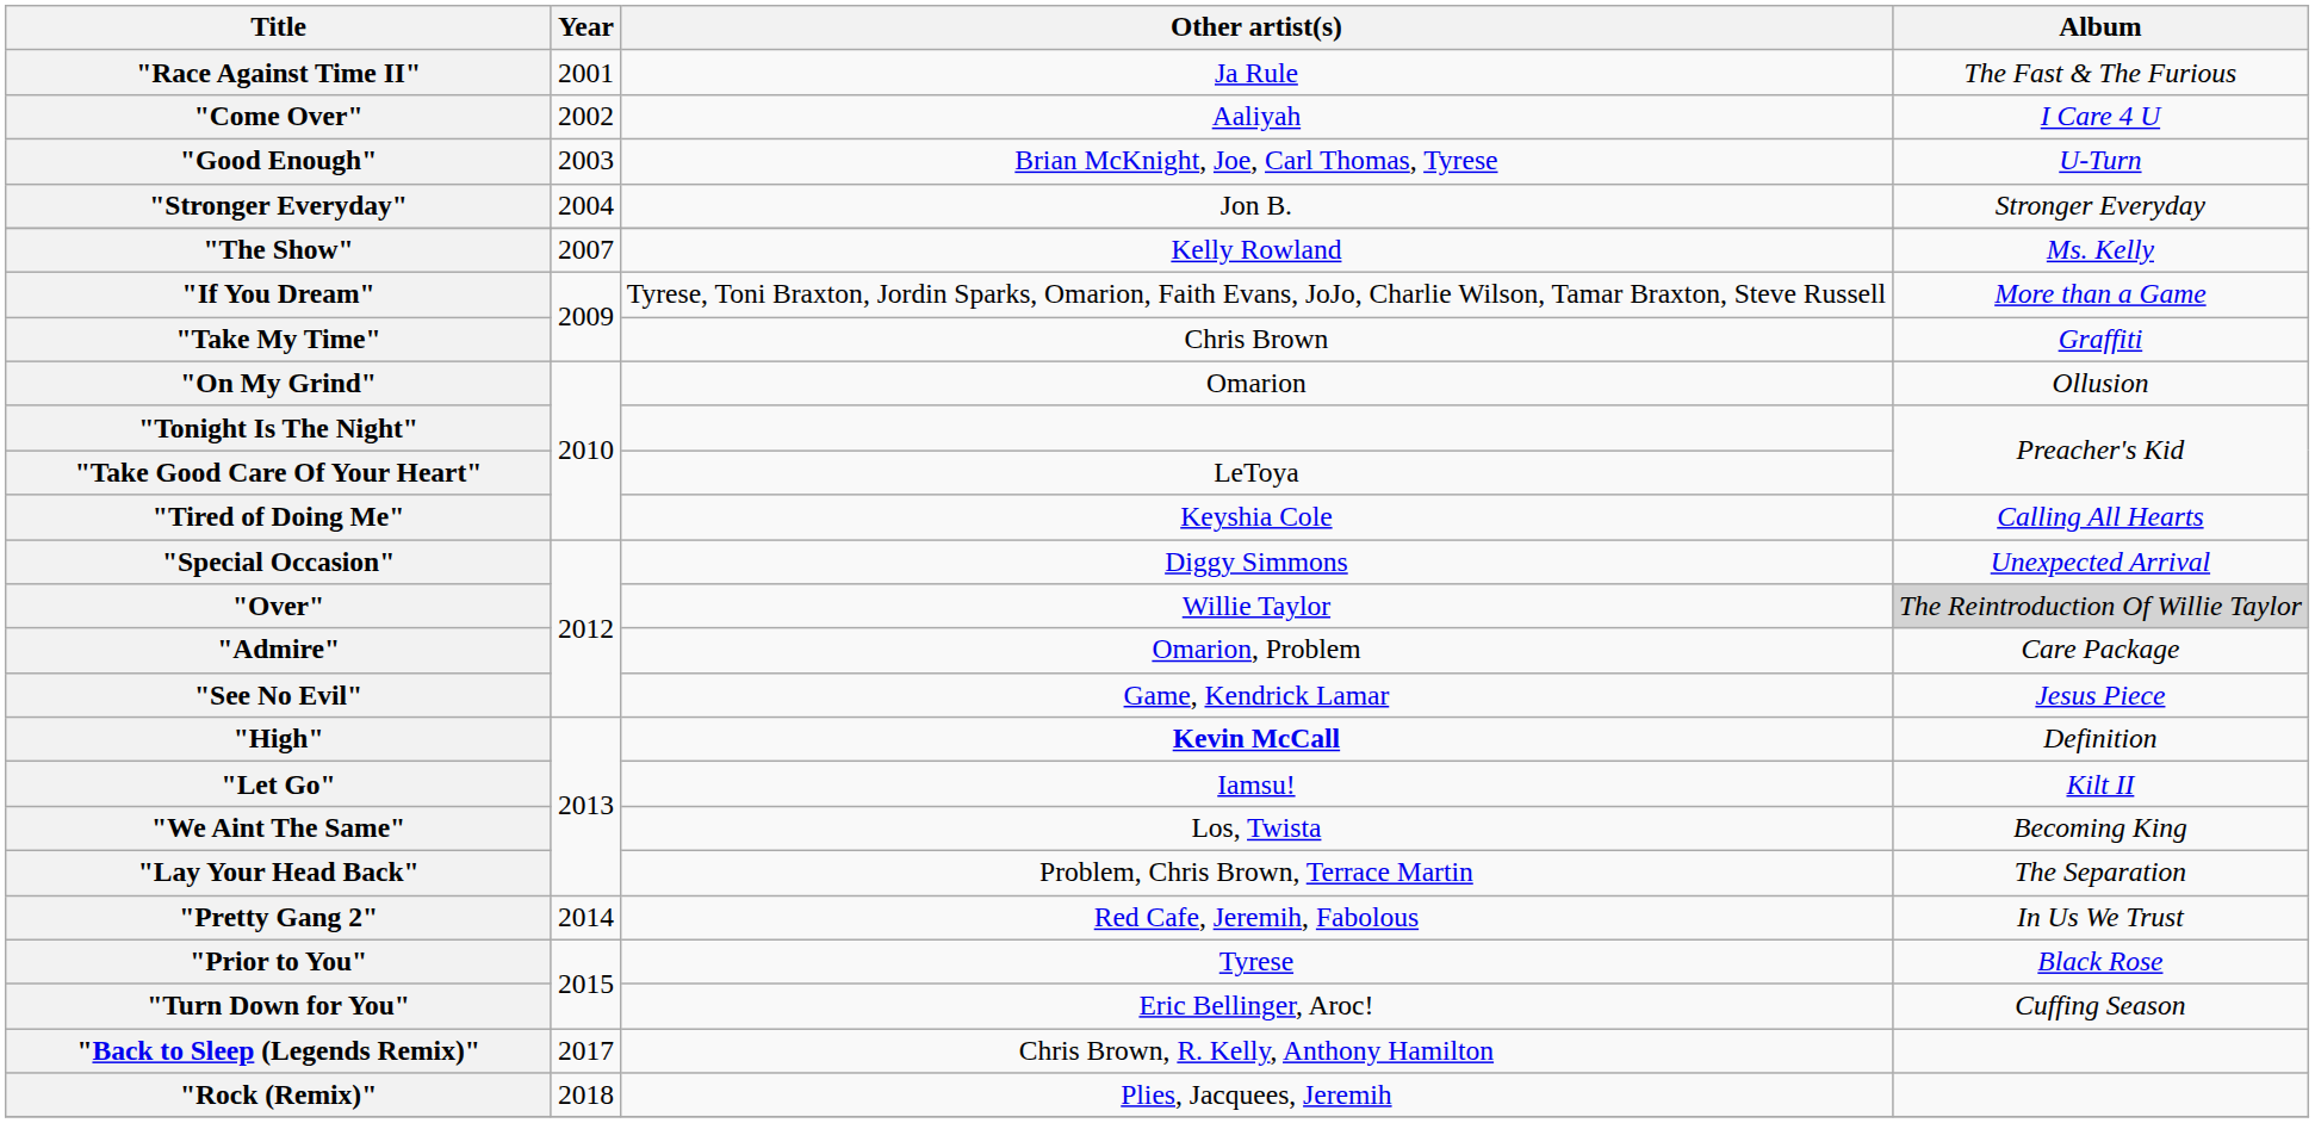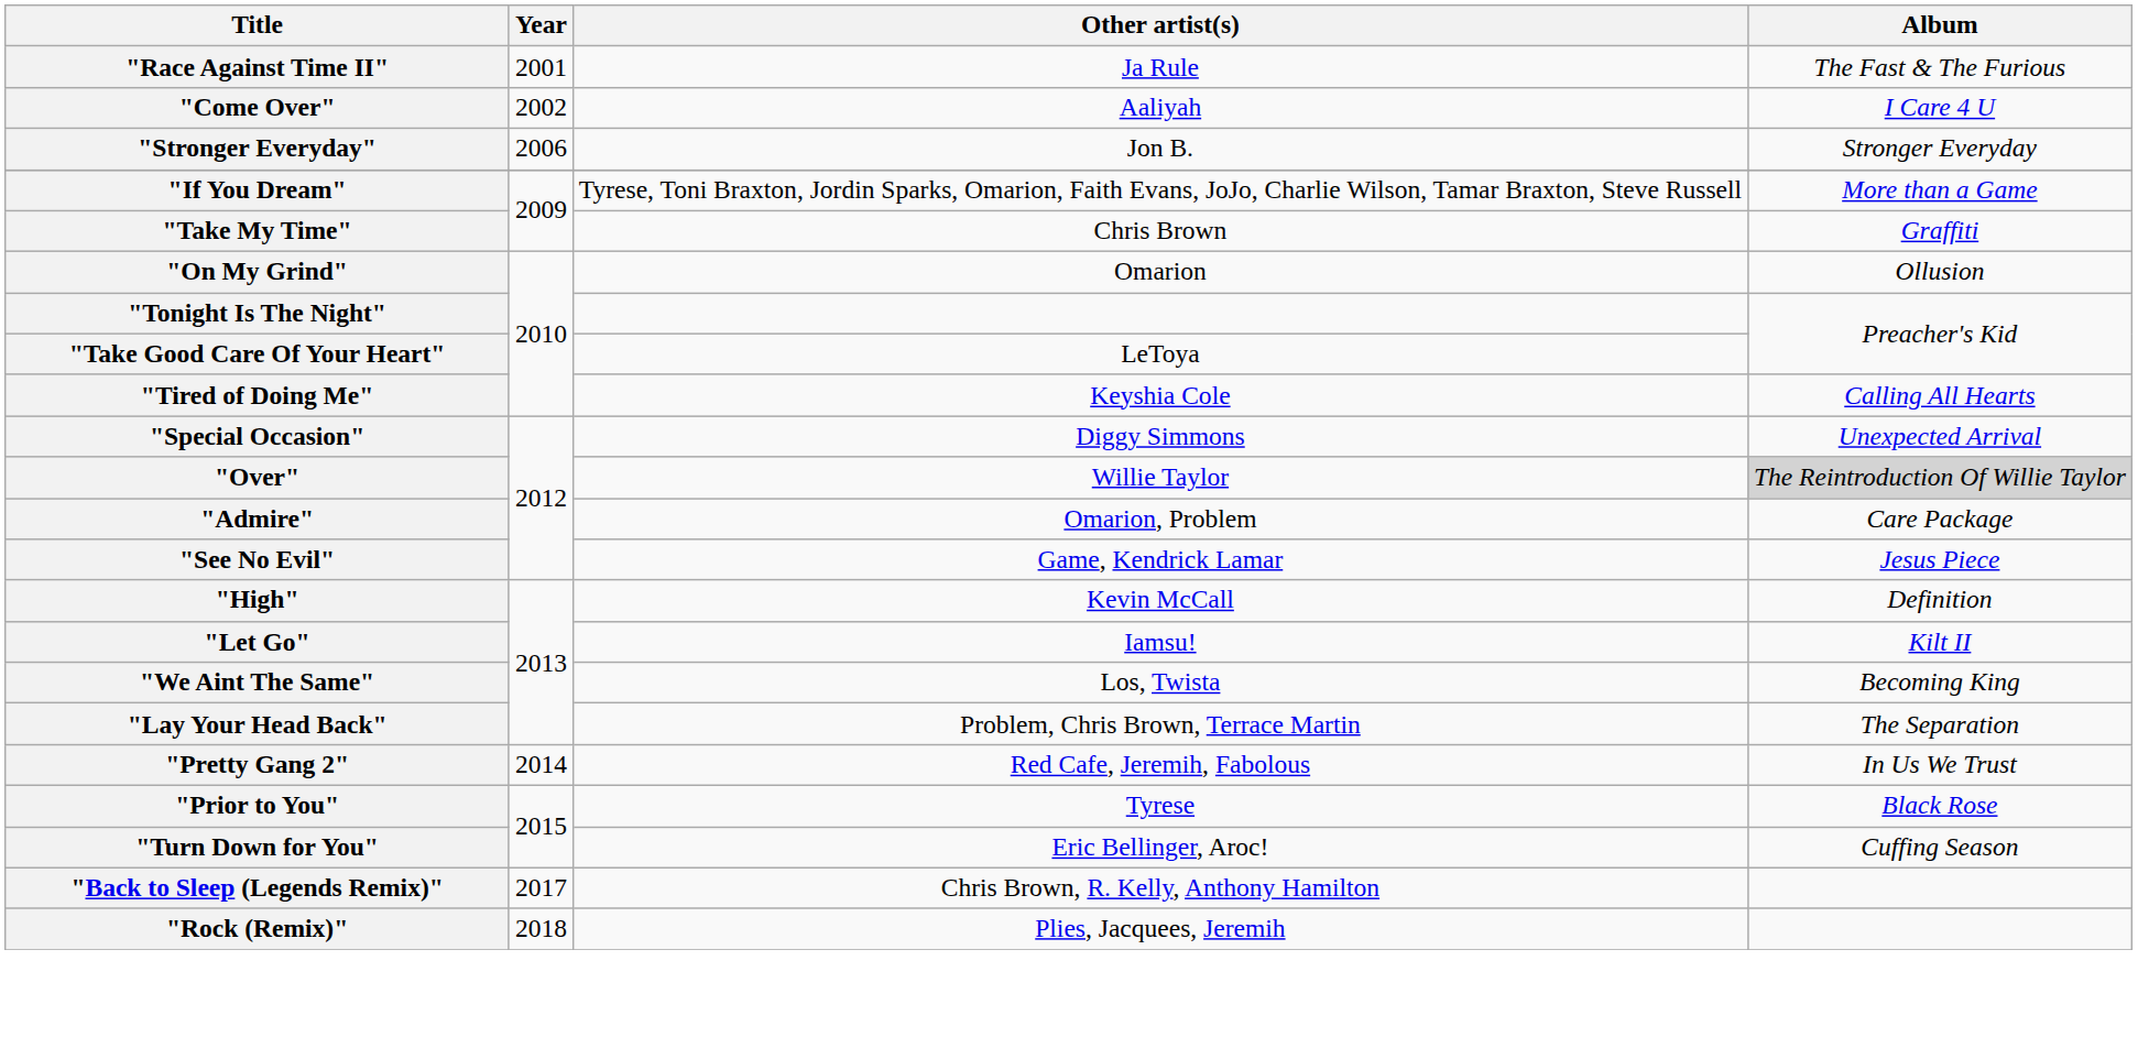 <table class="wikitable plainrowheaders" style="text-align:center;">
 <tr>
 <th scope="col" style="width:19em;">Title</th>
 <th scope="col">Year</th>
 <th scope="col">Other artist(s)</th>
 <th scope="col">Album</th>
 </tr>
 <tr>
 <th scope="row">"Race Against Time II"</th>
 <td>2001</td>
 <td><a href='#'>Ja Rule</a></td>
 <td><em>The Fast & The Furious</em></td>
 </tr>
 <tr>
 <th scope="row">"Come Over"</th>
 <td>2002</td>
 <td><a href='#'>Aaliyah</a></td>
 <td><em><a href='#'>I Care 4 U</a></em></td>
 </tr>
 <tr>
-<th scope="row">"Good Enough"</th>
-<td>2003</td>
-<td><a href='#'>Brian McKnight</a>, <a href='#'>Joe</a>, <a href='#'>Carl Thomas</a>, <a href='#'>Tyrese</a></td>
-<td><em><a href='#'>U-Turn</a></em></td>
-</tr>
-<tr>
 <th scope="row">"Stronger Everyday"</th>
-<td>2004</td>
+<td>2006</td>
 <td>Jon B.</td>
 <td><em>Stronger Everyday</em></td>
 </tr>
 <tr>
-</tr>
-<tr>
-<th scope="row">"The Show"</th>
-<td>2007</td>
-<td><a href='#'>Kelly Rowland</a></td>
-<td><em><a href='#'>Ms. Kelly</a></em></td>
 </tr>
 <tr>
 <th scope="row">"If You Dream"</th>
 <td rowspan="2">2009</td>
 <td>Tyrese, Toni Braxton, Jordin Sparks, Omarion, Faith Evans, JoJo, Charlie Wilson, Tamar Braxton, Steve Russell</td>
 <td><em><a href='#'>More than a Game</a></em></td>
 </tr>
 <tr>
 <th scope="row">"Take My Time"</th>
 <td>Chris Brown</td>
 <td><em><a href='#'>Graffiti</a></em></td>
 </tr>
 <tr>
 <th scope="row">"On My Grind"</th>
 <td rowspan="4">2010</td>
 <td>Omarion</td>
 <td><em>Ollusion</em></td>
 </tr>
 <tr>
 <th scope="row">"Tonight Is The Night"</th>
 <td></td>
 <td rowspan="2"><em>Preacher's Kid</em></td>
 </tr>
 <tr>
 <th scope="row">"Take Good Care Of Your Heart"</th>
 <td>LeToya</td>
 </tr>
 <tr>
 <th scope="row">"Tired of Doing Me"</th>
 <td><a href='#'>Keyshia Cole</a></td>
 <td><em><a href='#'>Calling All Hearts</a></em></td>
 </tr>
 <tr>
 <th scope="row">"Special Occasion"</th>
 <td rowspan="4">2012</td>
 <td><a href='#'>Diggy Simmons</a></td>
 <td><em><a href='#'>Unexpected Arrival</a></em></td>
 </tr>
 <tr>
 <th scope="row">"Over"</th>
 <td><a href='#'>Willie Taylor</a></td>
 <td style="background: lightgrey;"><em>The Reintroduction Of Willie Taylor</em></td>
 </tr>
 <tr>
 <th scope="row">"Admire"</th>
 <td><a href='#'>Omarion</a>, Problem</td>
 <td><em>Care Package</em></td>
 </tr>
 <tr>
 <th scope="row">"See No Evil"</th>
 <td><a href='#'>Game</a>, <a href='#'>Kendrick Lamar</a></td>
 <td><em><a href='#'>Jesus Piece</a></em></td>
 </tr>
 <tr>
 <th scope="row">"High"</th>
 <td rowspan="4">2013</td>
-<td><strong><a href='#'>Kevin McCall</a></strong></td>
+<td><a href='#'>Kevin McCall</a></td>
 <td><em>Definition</em></td>
 </tr>
 <tr>
 <th scope="row">"Let Go"</th>
 <td><a href='#'>Iamsu!</a></td>
 <td><em><a href='#'>Kilt II</a></em></td>
 </tr>
 <tr>
 <th scope="row">"We Aint The Same"</th>
 <td>Los, <a href='#'>Twista</a></td>
 <td><em>Becoming King</em></td>
 </tr>
 <tr>
 <th scope="row">"Lay Your Head Back"</th>
 <td>Problem, Chris Brown, <a href='#'>Terrace Martin</a></td>
 <td><em>The Separation</em></td>
 </tr>
 <tr>
 <th scope="row">"Pretty Gang 2"</th>
 <td>2014</td>
 <td><a href='#'>Red Cafe</a>, <a href='#'>Jeremih</a>, <a href='#'>Fabolous</a></td>
 <td><em>In Us We Trust</em></td>
 </tr>
 <tr>
 <th scope="row">"Prior to You"</th>
 <td rowspan="2">2015</td>
 <td><a href='#'>Tyrese</a></td>
 <td><em><a href='#'>Black Rose</a></em></td>
 </tr>
 <tr>
 <th scope="row">"Turn Down for You"</th>
 <td><a href='#'>Eric Bellinger</a>, Aroc!</td>
 <td><em>Cuffing Season</em></td>
 </tr>
 <tr>
 <th scope="row">"<a href='#'>Back to Sleep</a> (Legends Remix)"</th>
 <td>2017</td>
 <td>Chris Brown, <a href='#'>R. Kelly</a>, <a href='#'>Anthony Hamilton</a></td>
 <td></td>
 </tr>
 <tr>
 <th scope="row">"Rock (Remix)"</th>
 <td>2018</td>
 <td><a href='#'>Plies</a>, Jacquees, <a href='#'>Jeremih</a></td>
 <td></td>
 </tr>
 <tr>
 </tr>
 </table>
